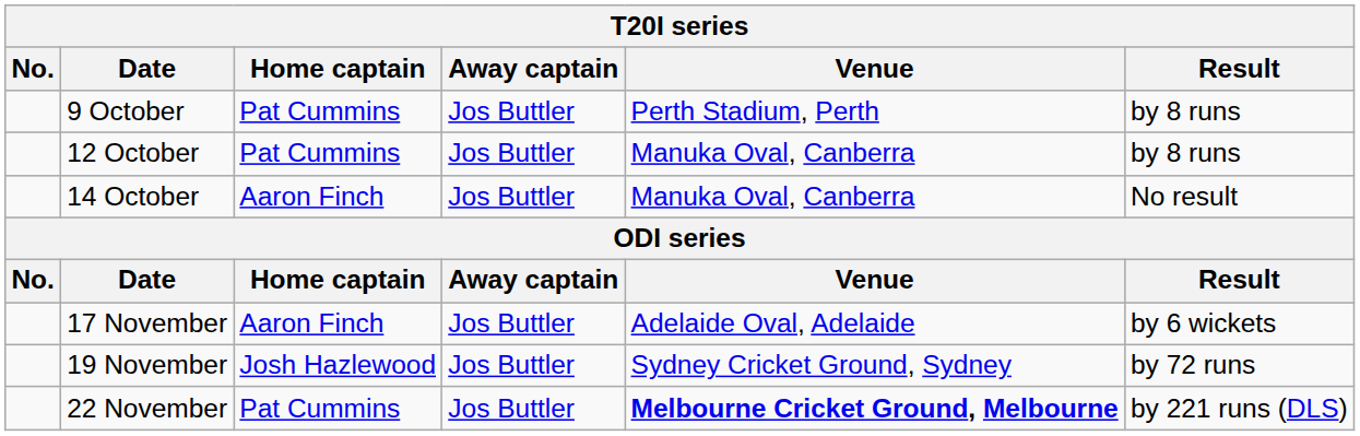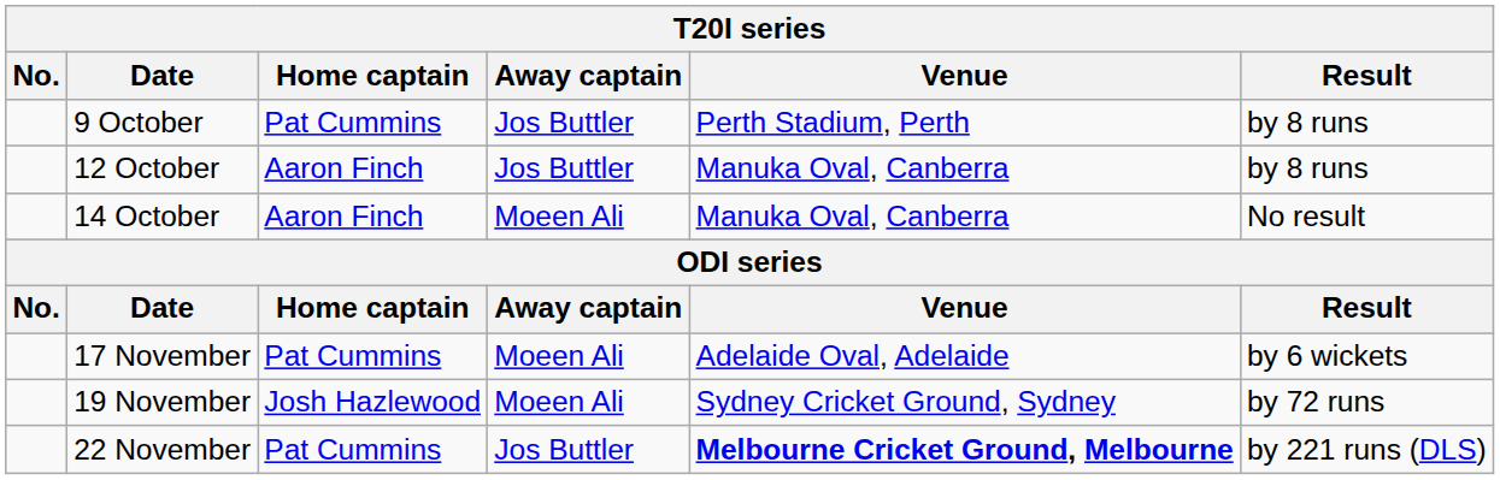 <table class="wikitable">
 <tr>
 <th colspan="9">T20I series</th>
 </tr>
 <tr>
 <th>No.</th>
 <th>Date</th>
 <th>Home captain</th>
 <th>Away captain</th>
 <th>Venue</th>
 <th>Result</th>
 </tr>
 <tr>
 <td></td>
 <td>9 October</td>
 <td><a href='#'>Pat Cummins</a></td>
 <td><a href='#'>Jos Buttler</a></td>
 <td><a href='#'>Perth Stadium</a>, <a href='#'>Perth</a></td>
 <td> by 8 runs</td>
 </tr>
 <tr>
 <td></td>
 <td>12 October</td>
-<td><a href='#'>Pat Cummins</a></td>
+<td><a href='#'>Aaron Finch</a></td>
 <td><a href='#'>Jos Buttler</a></td>
 <td><a href='#'>Manuka Oval</a>, <a href='#'>Canberra</a></td>
 <td> by 8 runs</td>
 </tr>
 <tr>
 <td></td>
 <td>14 October</td>
 <td><a href='#'>Aaron Finch</a></td>
-<td><a href='#'>Jos Buttler</a></td>
+<td><a href='#'>Moeen Ali</a></td>
 <td><a href='#'>Manuka Oval</a>, <a href='#'>Canberra</a></td>
 <td>No result</td>
 </tr>
 <tr>
 <th colspan="9">ODI series</th>
 </tr>
 <tr>
 <th>No.</th>
 <th>Date</th>
 <th>Home captain</th>
 <th>Away captain</th>
 <th>Venue</th>
 <th>Result</th>
 </tr>
 <tr>
 <td></td>
 <td>17 November</td>
-<td><a href='#'>Aaron Finch</a></td>
-<td><a href='#'>Jos Buttler</a></td>
+<td><a href='#'>Pat Cummins</a></td>
+<td><a href='#'>Moeen Ali</a></td>
 <td><a href='#'>Adelaide Oval</a>, <a href='#'>Adelaide</a></td>
 <td> by 6 wickets</td>
 </tr>
 <tr>
 <td></td>
 <td>19 November</td>
 <td><a href='#'>Josh Hazlewood</a></td>
-<td><a href='#'>Jos Buttler</a></td>
+<td><a href='#'>Moeen Ali</a></td>
 <td><a href='#'>Sydney Cricket Ground</a>, <a href='#'>Sydney</a></td>
 <td> by 72 runs</td>
 </tr>
 <tr>
 <td></td>
 <td>22 November</td>
 <td><a href='#'>Pat Cummins</a></td>
 <td><a href='#'>Jos Buttler</a></td>
 <td><strong><a href='#'>Melbourne Cricket Ground</a>, <a href='#'>Melbourne</a></strong></td>
 <td> by 221 runs (<a href='#'>DLS</a>)</td>
 </tr>
 </table>
